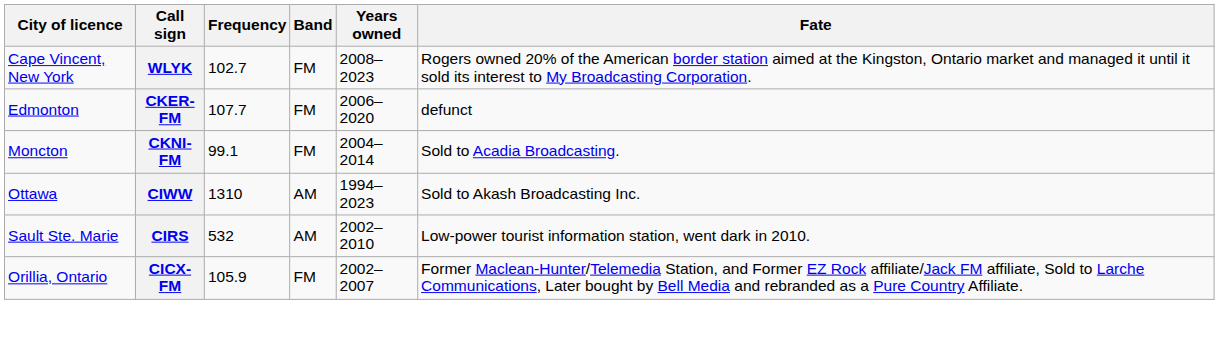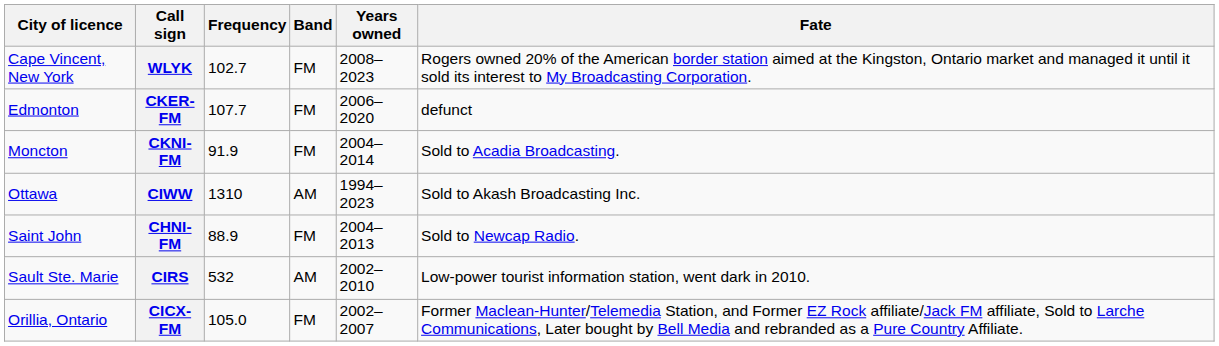 <table class="wikitable sortable">
 <tr>
 <th scope="col">City of licence</th>
 <th scope="col">Call sign</th>
 <th scope="col">Frequency</th>
 <th scope="col">Band</th>
 <th scope="col">Years owned</th>
 <th scope="col">Fate</th>
 </tr>
 <tr>
 <td><a href='#'>Cape Vincent, New York</a></td>
 <th scope="row"><a href='#'>WLYK</a></th>
 <td data-sort-value=099900>102.7</td>
 <td>FM</td>
 <td>2008–2023</td>
 <td>Rogers owned 20% of the American <a href='#'>border station</a> aimed at the Kingston, Ontario market and managed it until it sold its interest to <a href='#'>My Broadcasting Corporation</a>.</td>
 </tr>
 <tr>
 <td><a href='#'>Edmonton</a></td>
 <th scope="row"><a href='#'>CKER-FM</a></th>
 <td data-sort-value=099900>107.7</td>
 <td>FM</td>
 <td>2006–2020</td>
 <td>defunct</td>
 </tr>
 <tr>
 <td><a href='#'>Moncton</a></td>
 <th scope="row"><a href='#'>CKNI-FM</a></th>
-<td data-sort-value=099900>99.1</td>
+<td data-sort-value=099900>91.9</td>
 <td>FM</td>
 <td>2004–2014</td>
 <td>Sold to <a href='#'>Acadia Broadcasting</a>.</td>
 </tr>
 <tr>
 <td><a href='#'>Ottawa</a></td>
 <th scope="row"><a href='#'>CIWW</a></th>
 <td data-sort-value=099900>1310</td>
 <td>AM</td>
 <td>1994–2023</td>
 <td>Sold to Akash Broadcasting Inc.</td>
 </tr>
 <tr>
+<td><a href='#'>Saint John</a></td>
+<th scope="row"><a href='#'>CHNI-FM</a></th>
+<td data-sort-value=099900>88.9</td>
+<td>FM</td>
+<td>2004–2013</td>
+<td>Sold to <a href='#'>Newcap Radio</a>.</td>
+</tr>
+<tr>
 <td><a href='#'>Sault Ste. Marie</a></td>
 <th scope="row"><a href='#'>CIRS</a></th>
 <td data-sort-value=099900>532</td>
 <td>AM</td>
 <td>2002–2010</td>
 <td>Low-power tourist information station, went dark in 2010.</td>
 </tr>
 <tr>
 <td><a href='#'>Orillia, Ontario</a></td>
 <th scope="row"><a href='#'>CICX-FM</a></th>
-<td data-sort-value=099900>105.9</td>
+<td data-sort-value=099900>105.0</td>
 <td>FM</td>
 <td>2002–2007</td>
 <td>Former <a href='#'>Maclean-Hunter</a>/<a href='#'>Telemedia</a> Station, and Former <a href='#'>EZ Rock</a> affiliate/<a href='#'>Jack FM</a> affiliate, Sold to <a href='#'>Larche Communications</a>, Later bought by <a href='#'>Bell Media</a> and rebranded as a <a href='#'>Pure Country</a> Affiliate.</td>
 </tr>
 </table>
